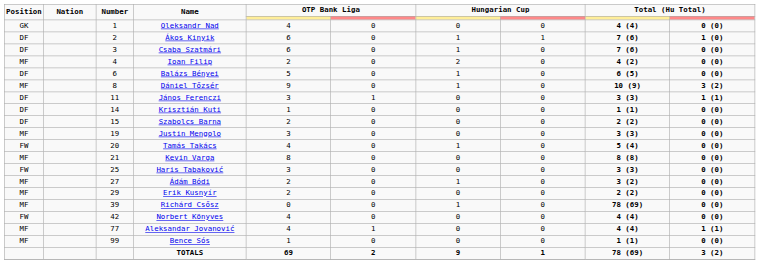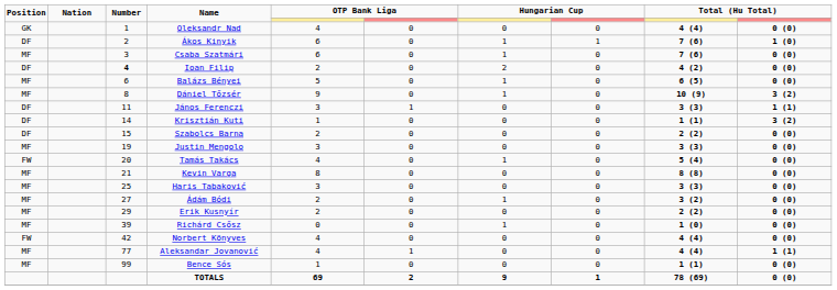 <table class="wikitable" style="font-size: 95%; text-align: center;">
 <tr>
 <td rowspan="2" width="5%" align="center"><strong>Position</strong></td>
 <td rowspan="2" width="7%" align="center"><strong>Nation</strong></td>
 <td rowspan="2" width="5%" align="center"><strong>Number</strong></td>
 <td rowspan="2" width="15%" align="center"><strong>Name</strong></td>
 <td colspan="2" align="center"><strong>OTP Bank Liga</strong></td>
 <td colspan="2" align="center"><strong>Hungarian Cup</strong></td>
 <td colspan="2" align="center"><strong>Total (Hu Total)</strong></td>
 </tr>
 <tr>
 <th width=60 style="background: #FFEE99"></th>
 <th width=60 style="background: #FF8888"></th>
 <th width=60 style="background: #FFEE99"></th>
 <th width=60 style="background: #FF8888"></th>
 <th width=60 style="background: #FFEE99"></th>
 <th width=60 style="background: #FF8888"></th>
 </tr>
 <tr>
 <td>GK</td>
 <td></td>
 <td>1</td>
 <td><a href='#'>Oleksandr Nad</a></td>
 <td>4</td>
 <td>0</td>
 <td>0</td>
 <td>0</td>
 <td><strong>4 (4)</strong></td>
 <td><strong>0 (0)</strong></td>
 </tr>
 <tr>
 <td>DF</td>
 <td></td>
 <td>2</td>
 <td><a href='#'>Ákos Kinyik</a></td>
 <td>6</td>
 <td>0</td>
 <td>1</td>
 <td>1</td>
 <td><strong>7 (6)</strong></td>
 <td><strong>1 (0)</strong></td>
 </tr>
 <tr>
-<td>DF</td>
+<td>MF</td>
 <td></td>
 <td>3</td>
 <td><a href='#'>Csaba Szatmári</a></td>
 <td>6</td>
 <td>0</td>
 <td>1</td>
 <td>0</td>
 <td><strong>7 (6)</strong></td>
 <td><strong>0 (0)</strong></td>
 </tr>
 <tr>
-<td>MF</td>
+<td>DF</td>
 <td></td>
-<td>4</td>
+<td><strong>4</strong></td>
 <td><a href='#'>Ioan Filip</a></td>
 <td>2</td>
 <td>0</td>
 <td>2</td>
 <td>0</td>
 <td><strong>4 (2)</strong></td>
 <td><strong>0 (0)</strong></td>
 </tr>
 <tr>
-<td>DF</td>
+<td>MF</td>
 <td></td>
 <td>6</td>
 <td><a href='#'>Balázs Bényei</a></td>
 <td>5</td>
 <td>0</td>
 <td>1</td>
 <td>0</td>
 <td><strong>6 (5)</strong></td>
 <td><strong>0 (0)</strong></td>
 </tr>
 <tr>
 <td>MF</td>
 <td></td>
 <td>8</td>
 <td><a href='#'>Dániel Tőzsér</a></td>
 <td>9</td>
 <td>0</td>
 <td>1</td>
 <td>0</td>
 <td><strong>10 (9)</strong></td>
 <td><strong>3 (2)</strong></td>
 </tr>
 <tr>
 <td>DF</td>
 <td></td>
 <td>11</td>
 <td><a href='#'>János Ferenczi</a></td>
 <td>3</td>
 <td>1</td>
 <td>0</td>
 <td>0</td>
 <td><strong>3 (3)</strong></td>
 <td><strong>1 (1)</strong></td>
 </tr>
 <tr>
 <td>DF</td>
 <td></td>
 <td>14</td>
 <td><a href='#'>Krisztián Kuti</a></td>
 <td>1</td>
 <td>0</td>
 <td>0</td>
 <td>0</td>
 <td><strong>1 (1)</strong></td>
-<td><strong>0 (0)</strong></td>
+<td><strong>3 (2)</strong></td>
 </tr>
 <tr>
 <td>DF</td>
 <td></td>
 <td>15</td>
 <td><a href='#'>Szabolcs Barna</a></td>
 <td>2</td>
 <td>0</td>
 <td>0</td>
 <td>0</td>
 <td><strong>2 (2)</strong></td>
 <td><strong>0 (0)</strong></td>
 </tr>
 <tr>
 <td>MF</td>
 <td></td>
 <td>19</td>
 <td><a href='#'>Justin Mengolo</a></td>
 <td>3</td>
 <td>0</td>
 <td>0</td>
 <td>0</td>
 <td><strong>3 (3)</strong></td>
 <td><strong>0 (0)</strong></td>
 </tr>
 <tr>
 <td>FW</td>
 <td></td>
 <td>20</td>
 <td><a href='#'>Tamás Takács</a></td>
 <td>4</td>
 <td>0</td>
 <td>1</td>
 <td>0</td>
 <td><strong>5 (4)</strong></td>
 <td><strong>0 (0)</strong></td>
 </tr>
 <tr>
 <td>MF</td>
 <td></td>
 <td>21</td>
 <td><a href='#'>Kevin Varga</a></td>
 <td>8</td>
 <td>0</td>
 <td>0</td>
 <td>0</td>
 <td><strong>8 (8)</strong></td>
 <td><strong>0 (0)</strong></td>
 </tr>
 <tr>
-<td>FW</td>
+<td>MF</td>
 <td></td>
 <td>25</td>
 <td><a href='#'>Haris Tabaković</a></td>
 <td>3</td>
 <td>0</td>
 <td>0</td>
 <td>0</td>
 <td><strong>3 (3)</strong></td>
 <td><strong>0 (0)</strong></td>
 </tr>
 <tr>
 <td>MF</td>
 <td></td>
 <td>27</td>
 <td><a href='#'>Ádám Bódi</a></td>
 <td>2</td>
 <td>0</td>
 <td>1</td>
 <td>0</td>
 <td><strong>3 (2)</strong></td>
 <td><strong>0 (0)</strong></td>
 </tr>
 <tr>
 <td>MF</td>
 <td></td>
 <td>29</td>
 <td><a href='#'>Erik Kusnyír</a></td>
 <td>2</td>
 <td>0</td>
 <td>0</td>
 <td>0</td>
 <td><strong>2 (2)</strong></td>
 <td><strong>0 (0)</strong></td>
 </tr>
 <tr>
 <td>MF</td>
 <td></td>
 <td>39</td>
 <td><a href='#'>Richárd Csősz</a></td>
 <td>0</td>
 <td>0</td>
 <td>1</td>
 <td>0</td>
-<td><strong>78 (69)</strong></td>
+<td><strong>1 (0)</strong></td>
 <td><strong>0 (0)</strong></td>
 </tr>
 <tr>
 <td>FW</td>
 <td></td>
 <td>42</td>
 <td><a href='#'>Norbert Könyves</a></td>
 <td>4</td>
 <td>0</td>
 <td>0</td>
 <td>0</td>
 <td><strong>4 (4)</strong></td>
 <td><strong>0 (0)</strong></td>
 </tr>
 <tr>
 <td>MF</td>
 <td></td>
 <td>77</td>
 <td><a href='#'>Aleksandar Jovanović</a></td>
 <td>4</td>
 <td>1</td>
 <td>0</td>
 <td>0</td>
 <td><strong>4 (4)</strong></td>
 <td><strong>1 (1)</strong></td>
 </tr>
 <tr>
 <td>MF</td>
 <td></td>
 <td>99</td>
 <td><a href='#'>Bence Sós</a></td>
 <td>1</td>
 <td>0</td>
 <td>0</td>
 <td>0</td>
 <td><strong>1 (1)</strong></td>
 <td><strong>0 (0)</strong></td>
 </tr>
 <tr>
 <td></td>
 <td></td>
 <td></td>
 <td><strong>TOTALS</strong></td>
 <td><strong>69</strong></td>
 <td><strong>2</strong></td>
 <td><strong>9</strong></td>
 <td><strong>1</strong></td>
 <td><strong>78 (69)</strong></td>
-<td><strong>3 (2)</strong></td>
+<td><strong>0 (0)</strong></td>
 </tr>
 <tr>
 </tr>
 </table>
